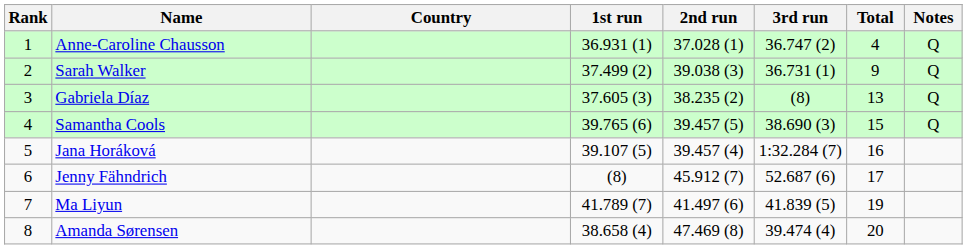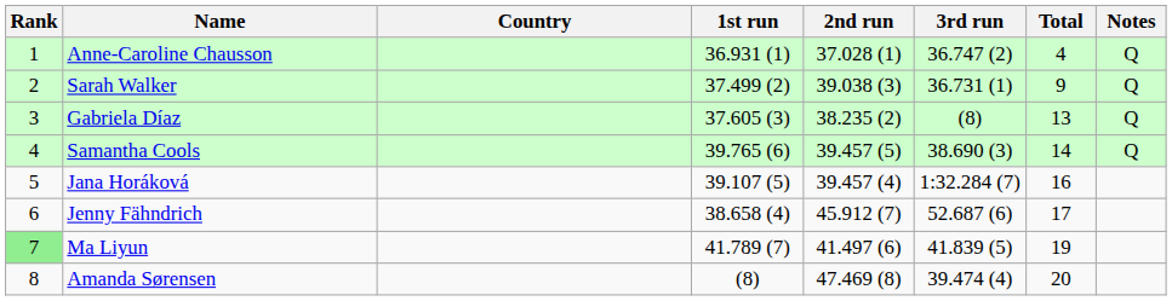 <table class="sortable wikitable" style="text-align:center;">
 <tr>
 <th>Rank</th>
 <th style="width:15em">Name</th>
 <th style="width:15em">Country</th>
 <th style="width:5em">1st run</th>
 <th style="width:5em">2nd run</th>
 <th style="width:5em">3rd run</th>
 <th style="width:3em">Total</th>
 <th style="width:3em">Notes</th>
 </tr>
 <tr bgcolor=ccffcc>
 <td>1</td>
 <td align=left><a href='#'>Anne-Caroline Chausson</a></td>
 <td></td>
 <td>36.931 (1)</td>
 <td>37.028 (1)</td>
 <td>36.747 (2)</td>
 <td>4</td>
 <td>Q</td>
 </tr>
 <tr bgcolor=ccffcc>
 <td>2</td>
 <td align=left><a href='#'>Sarah Walker</a></td>
 <td></td>
 <td>37.499 (2)</td>
 <td>39.038 (3)</td>
 <td>36.731 (1)</td>
 <td>9</td>
 <td>Q</td>
 </tr>
 <tr bgcolor=ccffcc>
 <td>3</td>
 <td align=left><a href='#'>Gabriela Díaz</a></td>
 <td></td>
 <td>37.605 (3)</td>
 <td>38.235 (2)</td>
 <td> (8)</td>
 <td>13</td>
 <td>Q</td>
 </tr>
 <tr bgcolor=ccffcc>
 <td>4</td>
 <td align=left><a href='#'>Samantha Cools</a></td>
 <td></td>
 <td>39.765 (6)</td>
 <td>39.457 (5)</td>
 <td>38.690 (3)</td>
-<td>15</td>
+<td>14</td>
 <td>Q</td>
 </tr>
 <tr>
 <td>5</td>
 <td align=left><a href='#'>Jana Horáková</a></td>
 <td></td>
 <td>39.107 (5)</td>
 <td>39.457 (4)</td>
 <td>1:32.284 (7)</td>
 <td>16</td>
 <td></td>
 </tr>
 <tr>
 <td>6</td>
 <td align=left><a href='#'>Jenny Fähndrich</a></td>
 <td></td>
-<td> (8)</td>
+<td>38.658 (4)</td>
 <td>45.912 (7)</td>
 <td>52.687 (6)</td>
 <td>17</td>
 <td></td>
 </tr>
 <tr>
-<td>7</td>
+<td style="background: lightgreen;">7</td>
 <td align=left><a href='#'>Ma Liyun</a></td>
 <td></td>
 <td>41.789 (7)</td>
 <td>41.497 (6)</td>
 <td>41.839 (5)</td>
 <td>19</td>
 <td></td>
 </tr>
 <tr>
 <td>8</td>
 <td align=left><a href='#'>Amanda Sørensen</a></td>
 <td></td>
-<td>38.658 (4)</td>
+<td> (8)</td>
 <td>47.469 (8)</td>
 <td>39.474 (4)</td>
 <td>20</td>
 <td></td>
 </tr>
 </table>
